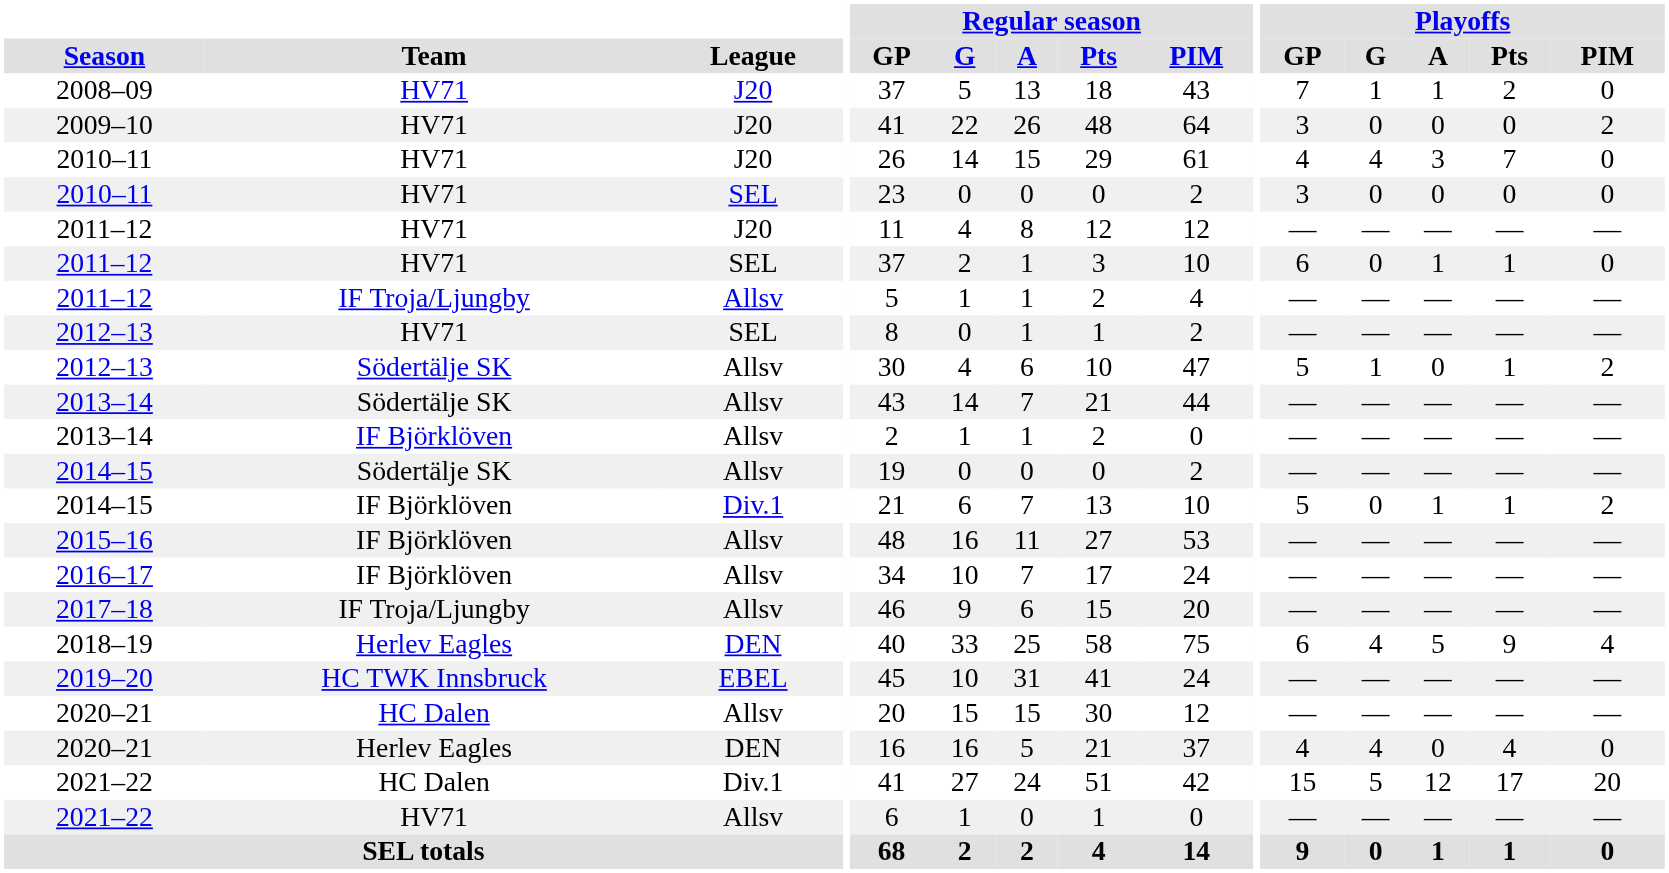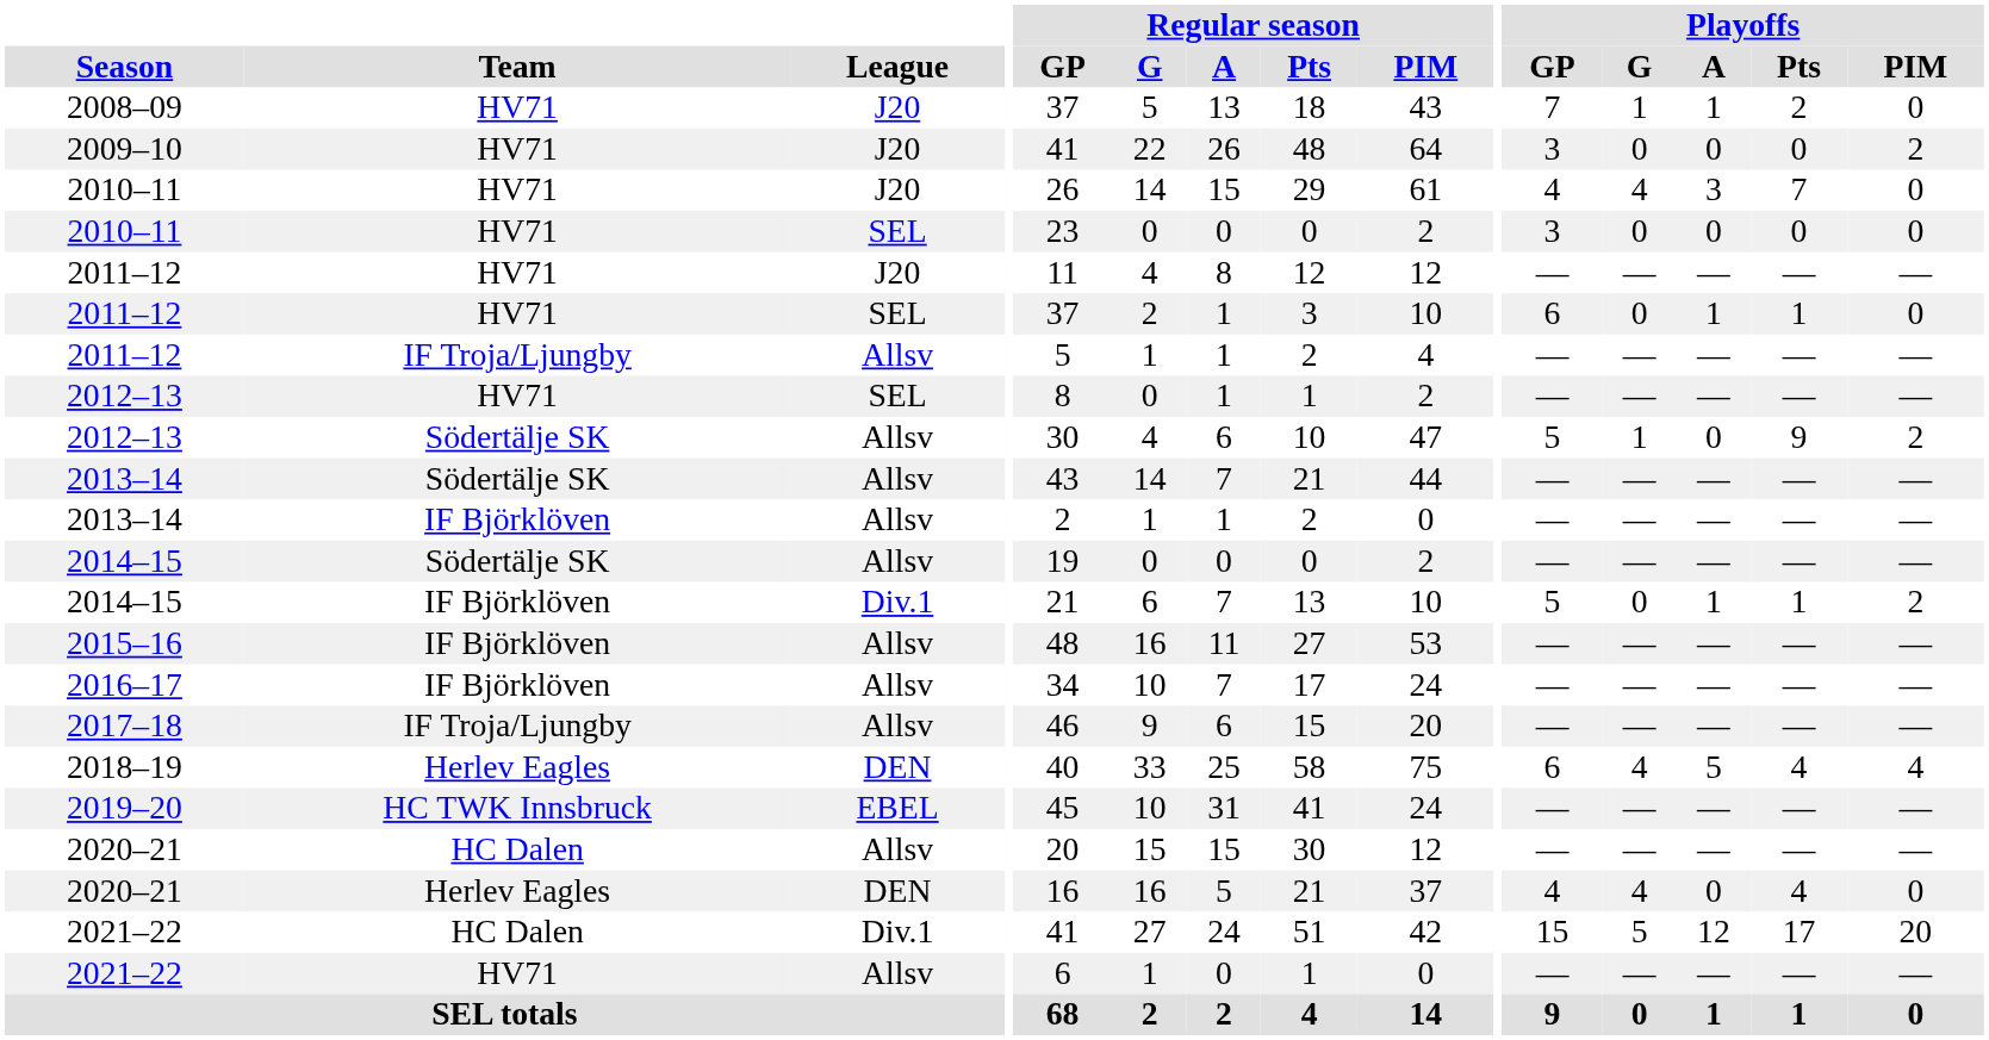 <table border="0" cellpadding="1" cellspacing="0" style="text-align:center; width:60em">
 <tr bgcolor="#e0e0e0">
 <th colspan="3" bgcolor="#ffffff"></th>
 <th rowspan="99" bgcolor="#ffffff"></th>
 <th colspan="5"><a href='#'>Regular season</a></th>
 <th rowspan="99" bgcolor="#ffffff"></th>
 <th colspan="5"><a href='#'>Playoffs</a></th>
 </tr>
 <tr bgcolor="#e0e0e0">
 <th><a href='#'>Season</a></th>
 <th>Team</th>
 <th>League</th>
 <th>GP</th>
 <th><a href='#'>G</a></th>
 <th><a href='#'>A</a></th>
 <th><a href='#'>Pts</a></th>
 <th><a href='#'>PIM</a></th>
 <th>GP</th>
 <th>G</th>
 <th>A</th>
 <th>Pts</th>
 <th>PIM</th>
 </tr>
 <tr ALIGN="center">
 <td>2008–09</td>
 <td><a href='#'>HV71</a></td>
 <td><a href='#'>J20</a></td>
 <td>37</td>
 <td>5</td>
 <td>13</td>
 <td>18</td>
 <td>43</td>
 <td>7</td>
 <td>1</td>
 <td>1</td>
 <td>2</td>
 <td>0</td>
 </tr>
 <tr ALIGN="center" bgcolor="#f0f0f0">
 <td>2009–10</td>
 <td>HV71</td>
 <td>J20</td>
 <td>41</td>
 <td>22</td>
 <td>26</td>
 <td>48</td>
 <td>64</td>
 <td>3</td>
 <td>0</td>
 <td>0</td>
 <td>0</td>
 <td>2</td>
 </tr>
 <tr ALIGN="center">
 <td>2010–11</td>
 <td>HV71</td>
 <td>J20</td>
 <td>26</td>
 <td>14</td>
 <td>15</td>
 <td>29</td>
 <td>61</td>
 <td>4</td>
 <td>4</td>
 <td>3</td>
 <td>7</td>
 <td>0</td>
 </tr>
 <tr ALIGN="center" bgcolor="#f0f0f0">
 <td><a href='#'>2010–11</a></td>
 <td>HV71</td>
 <td><a href='#'>SEL</a></td>
 <td>23</td>
 <td>0</td>
 <td>0</td>
 <td>0</td>
 <td>2</td>
 <td>3</td>
 <td>0</td>
 <td>0</td>
 <td>0</td>
 <td>0</td>
 </tr>
 <tr ALIGN="center">
 <td>2011–12</td>
 <td>HV71</td>
 <td>J20</td>
 <td>11</td>
 <td>4</td>
 <td>8</td>
 <td>12</td>
 <td>12</td>
 <td>—</td>
 <td>—</td>
 <td>—</td>
 <td>—</td>
 <td>—</td>
 </tr>
 <tr ALIGN="center" bgcolor="#f0f0f0">
 <td><a href='#'>2011–12</a></td>
 <td>HV71</td>
 <td>SEL</td>
 <td>37</td>
 <td>2</td>
 <td>1</td>
 <td>3</td>
 <td>10</td>
 <td>6</td>
 <td>0</td>
 <td>1</td>
 <td>1</td>
 <td>0</td>
 </tr>
 <tr ALIGN="center">
 <td><a href='#'>2011–12</a></td>
 <td><a href='#'>IF Troja/Ljungby</a></td>
 <td><a href='#'>Allsv</a></td>
 <td>5</td>
 <td>1</td>
 <td>1</td>
 <td>2</td>
 <td>4</td>
 <td>—</td>
 <td>—</td>
 <td>—</td>
 <td>—</td>
 <td>—</td>
 </tr>
 <tr ALIGN="center" bgcolor="#f0f0f0">
 <td><a href='#'>2012–13</a></td>
 <td>HV71</td>
 <td>SEL</td>
 <td>8</td>
 <td>0</td>
 <td>1</td>
 <td>1</td>
 <td>2</td>
 <td>—</td>
 <td>—</td>
 <td>—</td>
 <td>—</td>
 <td>—</td>
 </tr>
 <tr ALIGN="center">
 <td><a href='#'>2012–13</a></td>
 <td><a href='#'>Södertälje SK</a></td>
 <td>Allsv</td>
 <td>30</td>
 <td>4</td>
 <td>6</td>
 <td>10</td>
 <td>47</td>
 <td>5</td>
 <td>1</td>
 <td>0</td>
-<td>1</td>
+<td>9</td>
 <td>2</td>
 </tr>
 <tr ALIGN="center" bgcolor="#f0f0f0">
 <td><a href='#'>2013–14</a></td>
 <td>Södertälje SK</td>
 <td>Allsv</td>
 <td>43</td>
 <td>14</td>
 <td>7</td>
 <td>21</td>
 <td>44</td>
 <td>—</td>
 <td>—</td>
 <td>—</td>
 <td>—</td>
 <td>—</td>
 </tr>
 <tr ALIGN="center">
 <td>2013–14</td>
 <td><a href='#'>IF Björklöven</a></td>
 <td>Allsv</td>
 <td>2</td>
 <td>1</td>
 <td>1</td>
 <td>2</td>
 <td>0</td>
 <td>—</td>
 <td>—</td>
 <td>—</td>
 <td>—</td>
 <td>—</td>
 </tr>
 <tr ALIGN="center" bgcolor="#f0f0f0">
 <td><a href='#'>2014–15</a></td>
 <td>Södertälje SK</td>
 <td>Allsv</td>
 <td>19</td>
 <td>0</td>
 <td>0</td>
 <td>0</td>
 <td>2</td>
 <td>—</td>
 <td>—</td>
 <td>—</td>
 <td>—</td>
 <td>—</td>
 </tr>
 <tr ALIGN="center">
 <td>2014–15</td>
 <td>IF Björklöven</td>
 <td><a href='#'>Div.1</a></td>
 <td>21</td>
 <td>6</td>
 <td>7</td>
 <td>13</td>
 <td>10</td>
 <td>5</td>
 <td>0</td>
 <td>1</td>
 <td>1</td>
 <td>2</td>
 </tr>
 <tr ALIGN="center" bgcolor="#f0f0f0">
 <td><a href='#'>2015–16</a></td>
 <td>IF Björklöven</td>
 <td>Allsv</td>
 <td>48</td>
 <td>16</td>
 <td>11</td>
 <td>27</td>
 <td>53</td>
 <td>—</td>
 <td>—</td>
 <td>—</td>
 <td>—</td>
 <td>—</td>
 </tr>
 <tr ALIGN="center">
 <td><a href='#'>2016–17</a></td>
 <td>IF Björklöven</td>
 <td>Allsv</td>
 <td>34</td>
 <td>10</td>
 <td>7</td>
 <td>17</td>
 <td>24</td>
 <td>—</td>
 <td>—</td>
 <td>—</td>
 <td>—</td>
 <td>—</td>
 </tr>
 <tr ALIGN="center" bgcolor="#f0f0f0">
 <td><a href='#'>2017–18</a></td>
 <td>IF Troja/Ljungby</td>
 <td>Allsv</td>
 <td>46</td>
 <td>9</td>
 <td>6</td>
 <td>15</td>
 <td>20</td>
 <td>—</td>
 <td>—</td>
 <td>—</td>
 <td>—</td>
 <td>—</td>
 </tr>
 <tr ALIGN="center">
 <td 2018–19 Metal Ligaen season>2018–19</td>
 <td><a href='#'>Herlev Eagles</a></td>
 <td><a href='#'>DEN</a></td>
 <td>40</td>
 <td>33</td>
 <td>25</td>
 <td>58</td>
 <td>75</td>
 <td>6</td>
 <td>4</td>
 <td>5</td>
-<td>9</td>
+<td>4</td>
 <td>4</td>
 </tr>
 <tr ALIGN="center" bgcolor="#f0f0f0">
 <td><a href='#'>2019–20</a></td>
 <td><a href='#'>HC TWK Innsbruck</a></td>
 <td><a href='#'>EBEL</a></td>
 <td>45</td>
 <td>10</td>
 <td>31</td>
 <td>41</td>
 <td>24</td>
 <td>—</td>
 <td>—</td>
 <td>—</td>
 <td>—</td>
 <td>—</td>
 </tr>
 <tr ALIGN="center">
 <td 2020–21 HockeyEttan season>2020–21</td>
 <td><a href='#'>HC Dalen</a></td>
 <td>Allsv</td>
 <td>20</td>
 <td>15</td>
 <td>15</td>
 <td>30</td>
 <td>12</td>
 <td>—</td>
 <td>—</td>
 <td>—</td>
 <td>—</td>
 <td>—</td>
 </tr>
 <tr ALIGN="center" bgcolor="#f0f0f0">
 <td 2020–21 Metal Ligaen season>2020–21</td>
 <td>Herlev Eagles</td>
 <td>DEN</td>
 <td>16</td>
 <td>16</td>
 <td>5</td>
 <td>21</td>
 <td>37</td>
 <td>4</td>
 <td>4</td>
 <td>0</td>
 <td>4</td>
 <td>0</td>
 </tr>
 <tr ALIGN="center">
 <td 2021–22 Hockeyettan season>2021–22</td>
 <td>HC Dalen</td>
 <td>Div.1</td>
 <td>41</td>
 <td>27</td>
 <td>24</td>
 <td>51</td>
 <td>42</td>
 <td>15</td>
 <td>5</td>
 <td>12</td>
 <td>17</td>
 <td>20</td>
 </tr>
 <tr ALIGN="center" bgcolor="#f0f0f0">
 <td><a href='#'>2021–22</a></td>
 <td>HV71</td>
 <td>Allsv</td>
 <td>6</td>
 <td>1</td>
 <td>0</td>
 <td>1</td>
 <td>0</td>
 <td>—</td>
 <td>—</td>
 <td>—</td>
 <td>—</td>
 <td>—</td>
 </tr>
 <tr style="background:#e0e0e0;">
 <th colspan="3">SEL totals</th>
 <th>68</th>
 <th>2</th>
 <th>2</th>
 <th>4</th>
 <th>14</th>
 <th>9</th>
 <th>0</th>
 <th>1</th>
 <th>1</th>
 <th>0</th>
 </tr>
 </table>
